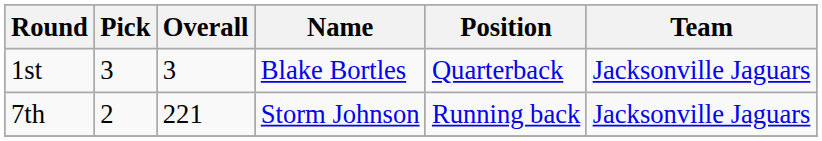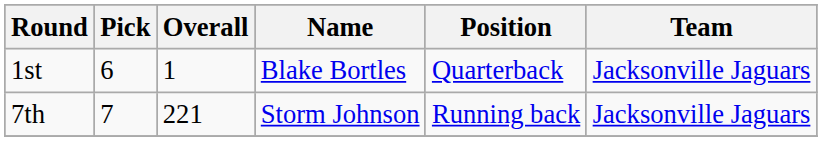 <table class="wikitable" style="font-size: 95%;">
 <tr>
 <th>Round</th>
 <th>Pick</th>
 <th>Overall</th>
 <th>Name</th>
 <th>Position</th>
 <th>Team</th>
 </tr>
 <tr>
 <td>1st</td>
-<td>3</td>
-<td>3</td>
+<td>6</td>
+<td>1</td>
 <td><a href='#'>Blake Bortles</a></td>
 <td><a href='#'>Quarterback</a></td>
 <td><a href='#'>Jacksonville Jaguars</a></td>
 </tr>
 <tr>
 <td>7th</td>
-<td>2</td>
+<td>7</td>
 <td>221</td>
 <td><a href='#'>Storm Johnson</a></td>
 <td><a href='#'>Running back</a></td>
 <td><a href='#'>Jacksonville Jaguars</a></td>
 </tr>
 <tr>
 </tr>
 </table>
